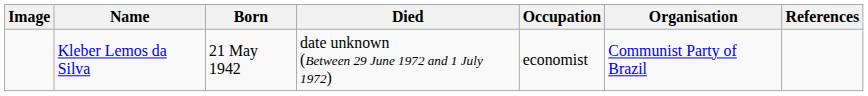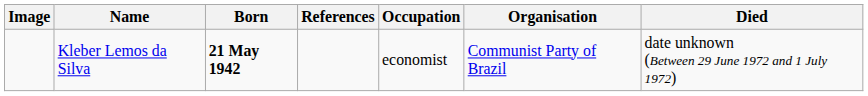 <table class='wikitable sortable'>
 <tr>
 <th>Image</th>
 <th>Name</th>
 <th>Born</th>
-<th>Died</th>
+<th>References</th>
 <th>Occupation</th>
 <th>Organisation</th>
-<th>References</th>
+<th>Died</th>
 </tr>
 <tr>
 <td></td>
 <td><a href='#'>Kleber Lemos da Silva</a></td>
-<td>21 May 1942</td>
-<td>date unknown<br>(<small><em>Between 29 June 1972 and 1 July 1972</em></small>)</td>
+<td><strong>21 May 1942</strong></td>
+<td></td>
 <td>economist</td>
 <td><a href='#'>Communist Party of Brazil</a></td>
-<td></td>
+<td>date unknown<br>(<small><em>Between 29 June 1972 and 1 July 1972</em></small>)</td>
 </tr>
 </table>
